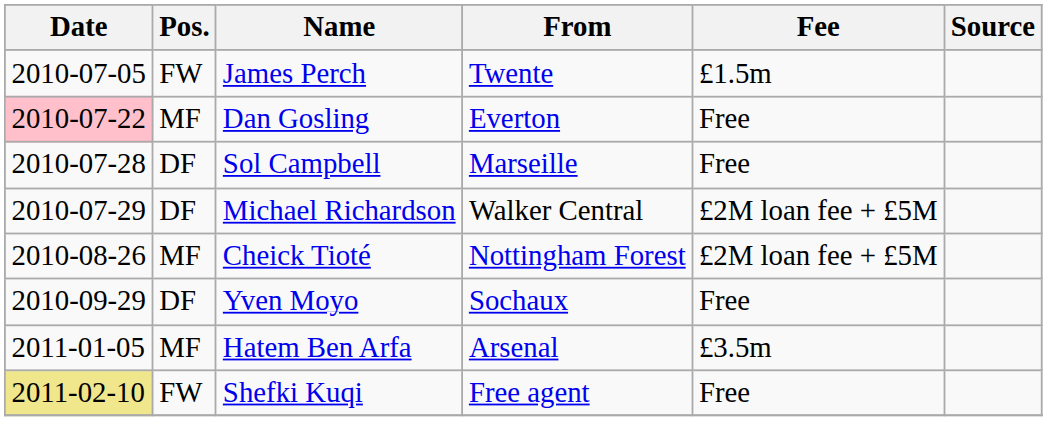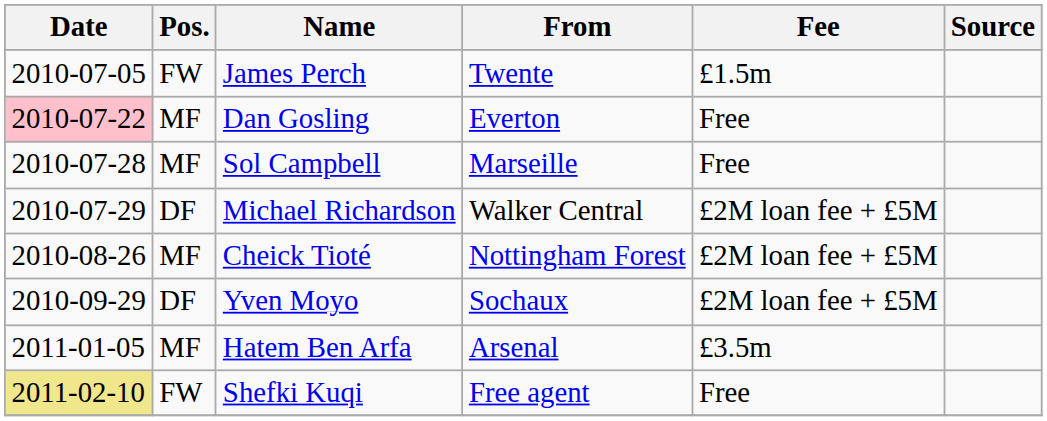 <table class="wikitable">
 <tr>
 <th>Date</th>
 <th>Pos.</th>
 <th>Name</th>
 <th>From</th>
 <th>Fee</th>
 <th>Source</th>
 </tr>
 <tr>
 <td>2010-07-05</td>
 <td>FW</td>
 <td> <a href='#'>James Perch</a></td>
 <td> <a href='#'>Twente</a></td>
 <td>£1.5m</td>
 <td></td>
 </tr>
 <tr>
 <td style="background: pink;">2010-07-22</td>
 <td>MF</td>
 <td> <a href='#'>Dan Gosling</a></td>
 <td> <a href='#'>Everton</a></td>
 <td>Free</td>
 <td></td>
 </tr>
 <tr>
 <td>2010-07-28</td>
-<td>DF</td>
+<td>MF</td>
 <td> <a href='#'>Sol Campbell</a></td>
 <td> <a href='#'>Marseille</a></td>
 <td>Free</td>
 <td></td>
 </tr>
 <tr>
 <td>2010-07-29</td>
 <td>DF</td>
 <td> <a href='#'>Michael Richardson</a></td>
 <td> Walker Central</td>
 <td>£2M loan fee + £5M</td>
 <td></td>
 </tr>
 <tr>
 <td>2010-08-26</td>
 <td>MF</td>
 <td> <a href='#'>Cheick Tioté</a></td>
 <td> <a href='#'>Nottingham Forest</a></td>
 <td>£2M loan fee + £5M</td>
 <td></td>
 </tr>
 <tr>
 <td>2010-09-29</td>
 <td>DF</td>
 <td> <a href='#'>Yven Moyo</a></td>
 <td> <a href='#'>Sochaux</a></td>
-<td>Free</td>
+<td>£2M loan fee + £5M</td>
 <td></td>
 </tr>
 <tr>
 <td>2011-01-05</td>
 <td>MF</td>
 <td> <a href='#'>Hatem Ben Arfa</a></td>
 <td> <a href='#'>Arsenal</a></td>
 <td>£3.5m</td>
 <td></td>
 </tr>
 <tr>
 <td style="background: khaki;">2011-02-10</td>
 <td>FW</td>
 <td> <a href='#'>Shefki Kuqi</a></td>
 <td><a href='#'>Free agent</a></td>
 <td>Free</td>
 <td></td>
 </tr>
 <tr>
 </tr>
 </table>
